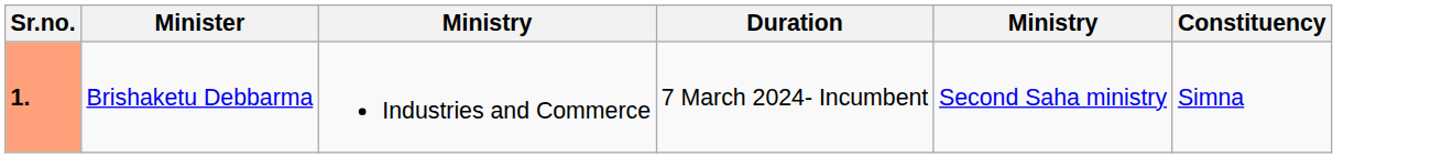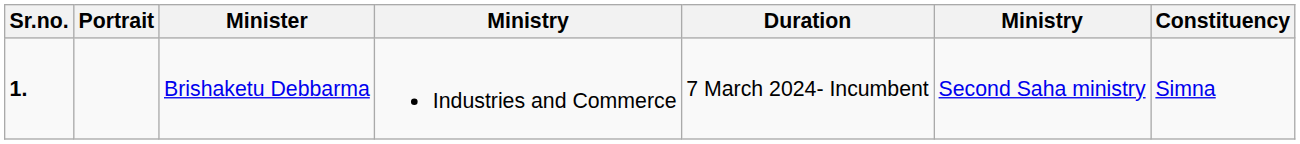 <table class="wikitable">
 <tr>
 <th>Sr.no.</th>
+<th>Portrait</th>
 <th>Minister</th>
 <th>Ministry</th>
 <th>Duration</th>
 <th>Ministry</th>
 <th>Constituency</th>
 </tr>
 <tr>
-<td style="background: lightsalmon;"><strong>1.</strong></td>
+<td><strong>1.</strong></td>
+<td></td>
 <td><a href='#'>Brishaketu Debbarma</a></td>
 <td><br><ul><li>Industries and Commerce</li></ul></td>
 <td>7 March 2024- Incumbent</td>
 <td><a href='#'>Second Saha ministry</a></td>
 <td><a href='#'>Simna</a></td>
 </tr>
 </table>
